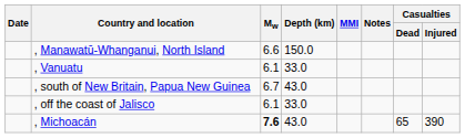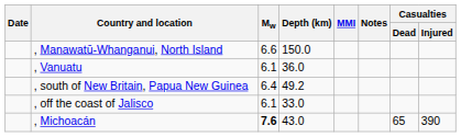 <table class="wikitable sortable sort-under" style="border:1px black; margin-left:1em;">
 <tr>
 <th rowspan="2"><small>Date</small></th>
 <th rowspan="2" style="width: 310px"><small>Country and location</small></th>
 <th rowspan="2"><small>M<sub>w</sub></small></th>
 <th rowspan="2"><small>Depth (km)</small></th>
 <th rowspan="2"><small><a href='#'>MMI</a></small></th>
 <th rowspan="2" class="unsortable"><small>Notes</small></th>
 <th colspan="2"><small>Casualties</small></th>
 </tr>
 <tr>
 <th><small>Dead</small></th>
 <th><small>Injured</small></th>
 </tr>
 <tr>
 <td></td>
 <td>, <a href='#'>Manawatū-Whanganui</a>, <a href='#'>North Island</a></td>
 <td>6.6</td>
 <td>150.0</td>
 <td></td>
 <td></td>
 <td></td>
 <td></td>
 </tr>
 <tr>
 <td></td>
 <td>, <a href='#'>Vanuatu</a></td>
 <td>6.1</td>
-<td>33.0</td>
+<td>36.0</td>
 <td></td>
 <td></td>
 <td></td>
 <td></td>
 </tr>
 <tr>
 <td></td>
 <td>, south of <a href='#'>New Britain</a>, <a href='#'>Papua New Guinea</a></td>
-<td>6.7</td>
-<td>43.0</td>
+<td>6.4</td>
+<td>49.2</td>
 <td></td>
 <td></td>
 <td></td>
 <td></td>
 </tr>
 <tr>
 <td></td>
 <td>, off the coast of <a href='#'>Jalisco</a></td>
 <td>6.1</td>
 <td>33.0</td>
 <td></td>
 <td></td>
 <td></td>
 <td></td>
 </tr>
 <tr>
 <td></td>
 <td>, <a href='#'>Michoacán</a></td>
 <td><strong>7.6</strong></td>
 <td>43.0</td>
 <td></td>
 <td></td>
 <td>65</td>
 <td>390</td>
 </tr>
 </table>
